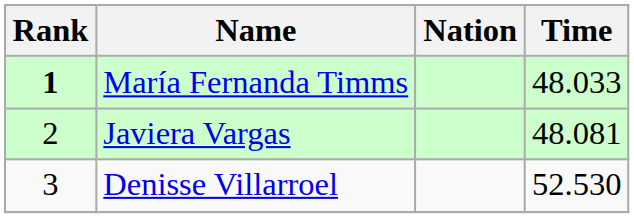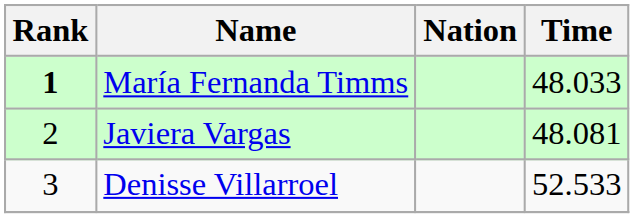 <table class="wikitable" style="text-align:center">
 <tr>
 <th>Rank</th>
 <th>Name</th>
 <th>Nation</th>
 <th>Time</th>
 </tr>
 <tr bgcolor=ccffcc>
 <td><strong>1</strong></td>
 <td align=left><a href='#'>María Fernanda Timms</a></td>
 <td align=left></td>
 <td>48.033</td>
 </tr>
 <tr bgcolor=ccffcc>
 <td>2</td>
 <td align=left><a href='#'>Javiera Vargas</a></td>
 <td align=left></td>
 <td>48.081</td>
 </tr>
 <tr>
 <td>3</td>
 <td align=left><a href='#'>Denisse Villarroel</a></td>
 <td align=left></td>
-<td>52.530</td>
+<td>52.533</td>
 </tr>
 <tr>
 </tr>
 </table>
